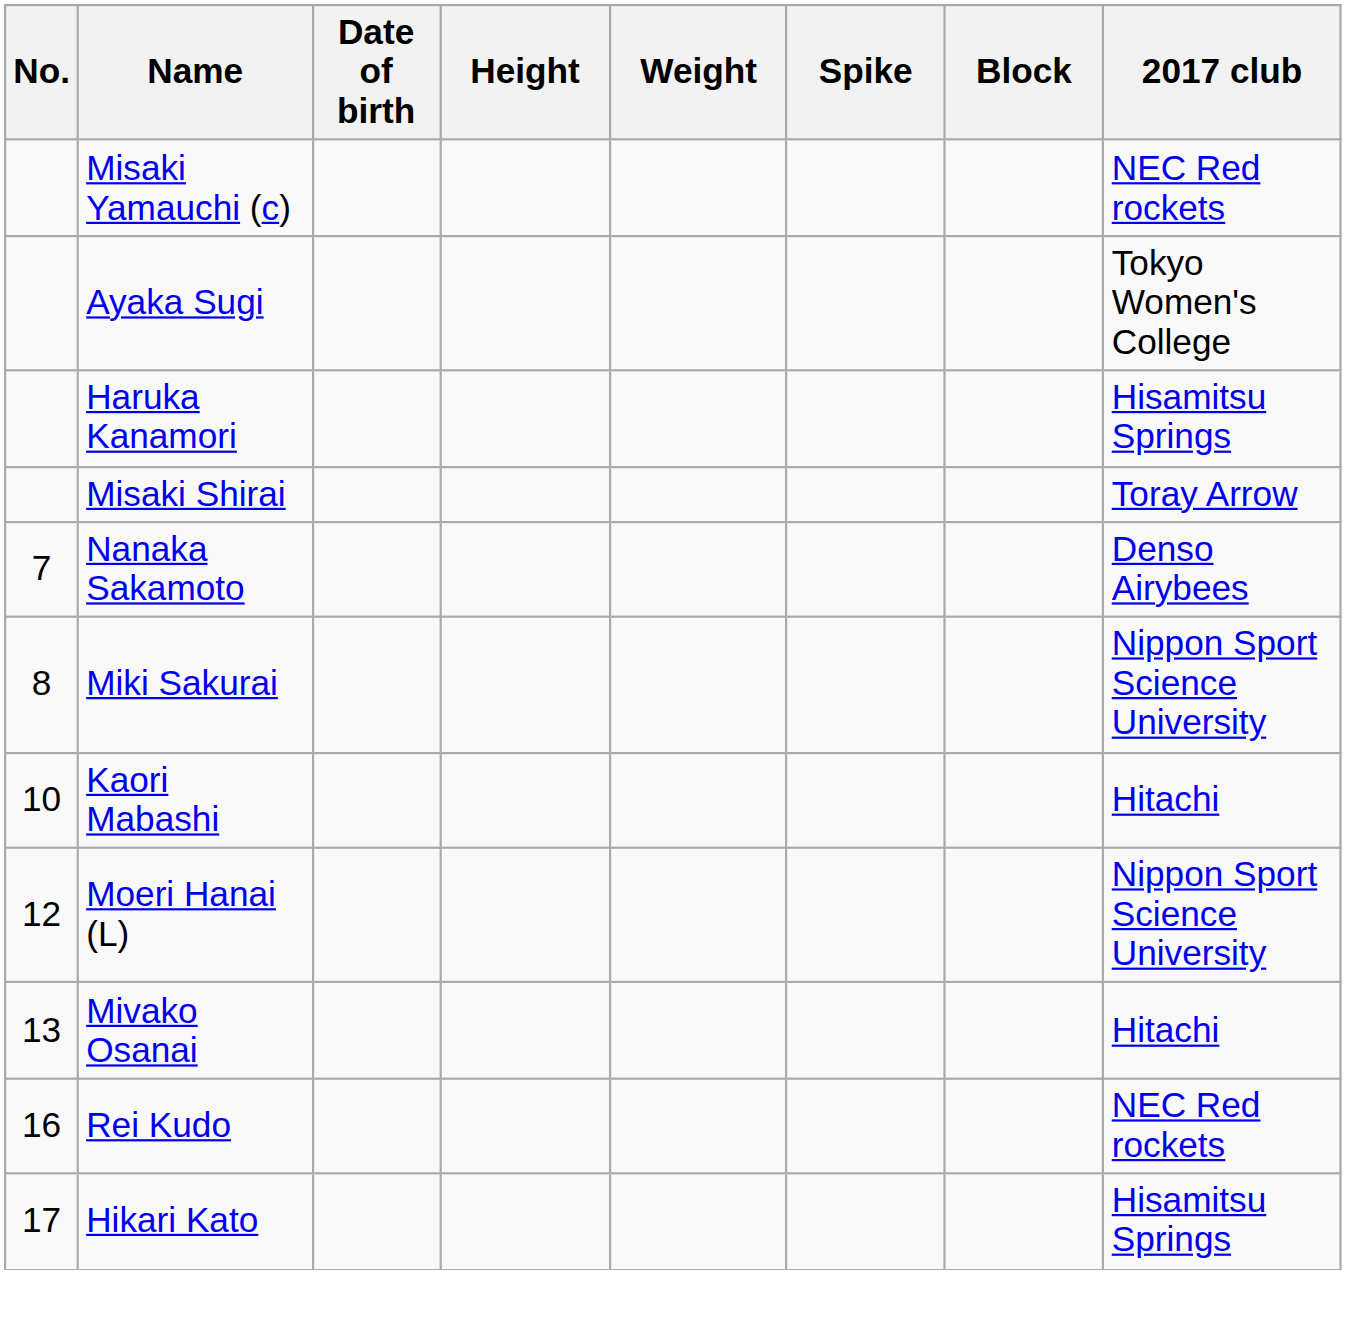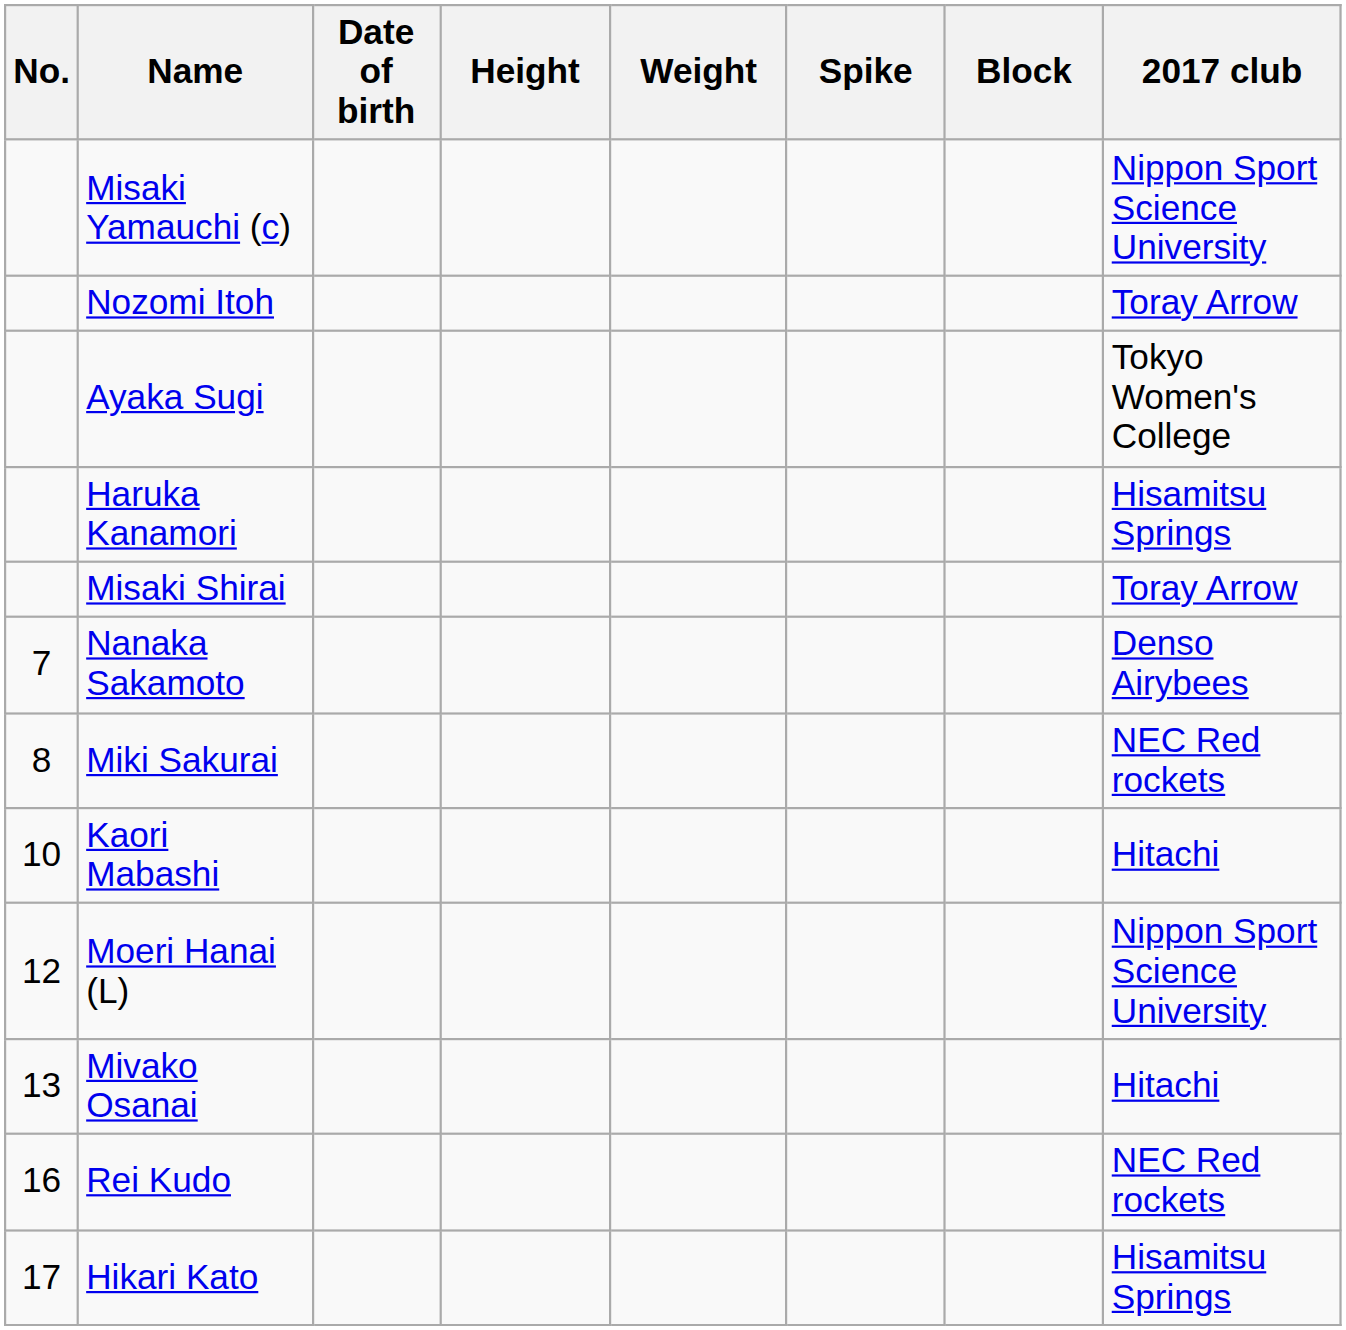 <table class="wikitable sortable" style="text-align:center;">
 <tr>
 <th>No.</th>
 <th style="width:15em">Name</th>
 <th style="width:8em">Date of birth</th>
 <th style="width:11em">Height</th>
 <th style="width:11em">Weight</th>
 <th style="width:11em">Spike</th>
 <th style="width:11em">Block</th>
 <th style="width:16em">2017 club</th>
 </tr>
 <tr>
 <td></td>
 <td align=left><a href='#'>Misaki Yamauchi</a> (<a href='#'>c</a>)</td>
 <td align=right></td>
 <td></td>
 <td></td>
 <td></td>
 <td></td>
-<td align=left> <a href='#'>NEC Red rockets</a></td>
+<td align=left> <a href='#'>Nippon Sport Science University</a></td>
+</tr>
+<tr>
+<td></td>
+<td align=left><a href='#'>Nozomi Itoh</a></td>
+<td align=right></td>
+<td></td>
+<td></td>
+<td></td>
+<td></td>
+<td align=left> <a href='#'>Toray Arrow</a></td>
 </tr>
 <tr>
 <td></td>
 <td align=left><a href='#'>Ayaka Sugi</a></td>
 <td align=right></td>
 <td></td>
 <td></td>
 <td></td>
 <td></td>
 <td align=left> Tokyo Women's College</td>
 </tr>
 <tr>
 <td></td>
 <td align=left><a href='#'>Haruka Kanamori</a></td>
 <td align=right></td>
 <td></td>
 <td></td>
 <td></td>
 <td></td>
 <td align=left> <a href='#'>Hisamitsu Springs</a></td>
 </tr>
 <tr>
 <td></td>
 <td align=left><a href='#'>Misaki Shirai</a></td>
 <td align=right></td>
 <td></td>
 <td></td>
 <td></td>
 <td></td>
 <td align=left> <a href='#'>Toray Arrow</a></td>
 </tr>
 <tr>
 <td>7</td>
 <td align=left><a href='#'>Nanaka Sakamoto</a></td>
 <td align=right></td>
 <td></td>
 <td></td>
 <td></td>
 <td></td>
 <td align=left> <a href='#'>Denso Airybees</a></td>
 </tr>
 <tr>
 <td>8</td>
 <td align=left><a href='#'>Miki Sakurai</a></td>
 <td align=right></td>
 <td></td>
 <td></td>
 <td></td>
 <td></td>
-<td align=left> <a href='#'>Nippon Sport Science University</a></td>
+<td align=left> <a href='#'>NEC Red rockets</a></td>
 </tr>
 <tr>
 <td>10</td>
 <td align=left><a href='#'>Kaori Mabashi</a></td>
 <td align=right></td>
 <td></td>
 <td></td>
 <td></td>
 <td></td>
 <td align=left> <a href='#'>Hitachi</a></td>
 </tr>
 <tr>
 <td>12</td>
 <td align=left><a href='#'>Moeri Hanai</a> (L)</td>
 <td align=right></td>
 <td></td>
 <td></td>
 <td></td>
 <td></td>
 <td align=left> <a href='#'>Nippon Sport Science University</a></td>
 </tr>
 <tr>
 <td>13</td>
 <td align=left><a href='#'>Mivako Osanai</a></td>
 <td align=right></td>
 <td></td>
 <td></td>
 <td></td>
 <td></td>
 <td align=left> <a href='#'>Hitachi</a></td>
 </tr>
 <tr>
 <td>16</td>
 <td align=left><a href='#'>Rei Kudo</a></td>
 <td align=right></td>
 <td></td>
 <td></td>
 <td></td>
 <td></td>
 <td align=left> <a href='#'>NEC Red rockets</a></td>
 </tr>
 <tr>
 <td>17</td>
 <td align=left><a href='#'>Hikari Kato</a></td>
 <td align=right></td>
 <td></td>
 <td></td>
 <td></td>
 <td></td>
 <td align=left> <a href='#'>Hisamitsu Springs</a></td>
 </tr>
 </table>
